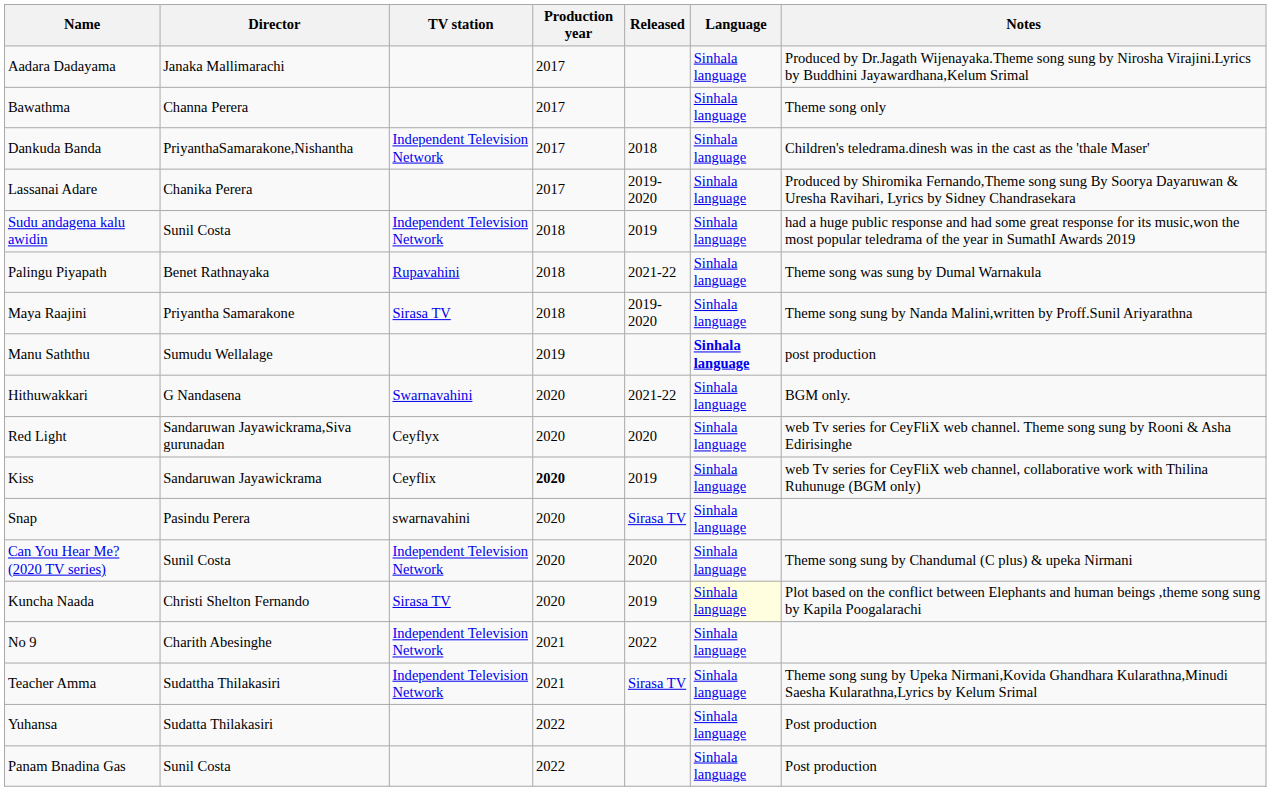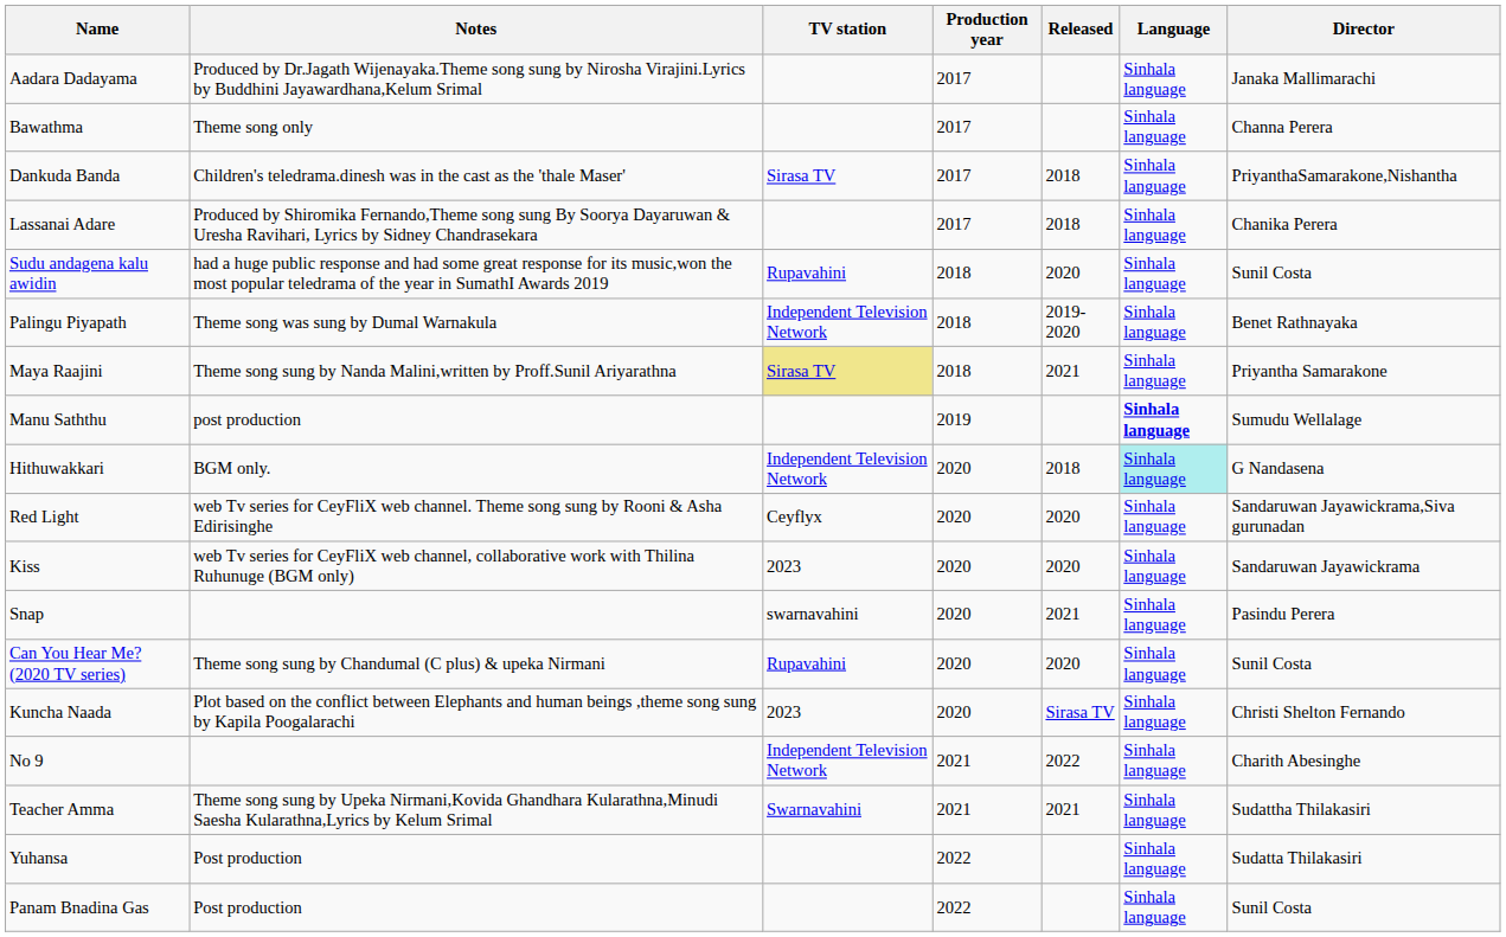 <table class="wikitable" style="font-size: 90%;">
 <tr>
 <th>Name</th>
-<th>Director</th>
+<th>Notes</th>
 <th>TV station</th>
 <th>Production year</th>
 <th>Released</th>
 <th>Language</th>
-<th>Notes</th>
+<th>Director</th>
 </tr>
 <tr>
 <td>Aadara Dadayama</td>
-<td>Janaka Mallimarachi</td>
+<td>Produced by Dr.Jagath Wijenayaka.Theme song sung by Nirosha Virajini.Lyrics by Buddhini Jayawardhana,Kelum Srimal</td>
 <td></td>
 <td>2017</td>
 <td></td>
 <td><a href='#'>Sinhala language</a></td>
-<td>Produced by Dr.Jagath Wijenayaka.Theme song sung by Nirosha Virajini.Lyrics by Buddhini Jayawardhana,Kelum Srimal</td>
+<td>Janaka Mallimarachi</td>
 </tr>
 <tr>
 <td>Bawathma</td>
-<td>Channa Perera</td>
+<td>Theme song only</td>
 <td></td>
 <td>2017</td>
 <td></td>
 <td><a href='#'>Sinhala language</a></td>
-<td>Theme song only</td>
+<td>Channa Perera</td>
 </tr>
 <tr>
 <td>Dankuda Banda</td>
-<td>PriyanthaSamarakone,Nishantha</td>
-<td><a href='#'>Independent Television Network</a></td>
+<td>Children's teledrama.dinesh was in the cast as the 'thale Maser'</td>
+<td><a href='#'>Sirasa TV</a></td>
 <td>2017</td>
 <td>2018</td>
 <td><a href='#'>Sinhala language</a></td>
-<td>Children's teledrama.dinesh was in the cast as the 'thale Maser'</td>
+<td>PriyanthaSamarakone,Nishantha</td>
 </tr>
 <tr>
 <td>Lassanai Adare</td>
-<td>Chanika Perera</td>
+<td>Produced by Shiromika Fernando,Theme song sung By Soorya Dayaruwan & Uresha Ravihari, Lyrics by Sidney Chandrasekara</td>
 <td></td>
 <td>2017</td>
-<td>2019-2020</td>
+<td>2018</td>
 <td><a href='#'>Sinhala language</a></td>
-<td>Produced by Shiromika Fernando,Theme song sung By Soorya Dayaruwan & Uresha Ravihari, Lyrics by Sidney Chandrasekara</td>
+<td>Chanika Perera</td>
 </tr>
 <tr>
 <td><a href='#'>Sudu andagena kalu awidin</a></td>
+<td>had a huge public response and had some great response for its music,won the most popular teledrama of the year in SumathI Awards 2019</td>
+<td><a href='#'>Rupavahini</a></td>
+<td>2018</td>
+<td>2020</td>
+<td><a href='#'>Sinhala language</a></td>
 <td>Sunil Costa</td>
-<td><a href='#'>Independent Television Network</a></td>
-<td>2018</td>
-<td>2019</td>
-<td><a href='#'>Sinhala language</a></td>
-<td>had a huge public response and had some great response for its music,won the most popular teledrama of the year in SumathI Awards 2019</td>
 </tr>
 <tr>
 <td>Palingu Piyapath</td>
+<td>Theme song was sung by Dumal Warnakula </td>
+<td><a href='#'>Independent Television Network</a></td>
+<td>2018</td>
+<td>2019-2020</td>
+<td><a href='#'>Sinhala language</a></td>
 <td>Benet Rathnayaka</td>
-<td><a href='#'>Rupavahini</a></td>
-<td>2018</td>
-<td>2021-22</td>
-<td><a href='#'>Sinhala language</a></td>
-<td>Theme song was sung by Dumal Warnakula </td>
 </tr>
 <tr>
 <td>Maya Raajini</td>
+<td>Theme song sung by Nanda Malini,written by Proff.Sunil Ariyarathna</td>
+<td style="background: khaki;"><a href='#'>Sirasa TV</a></td>
+<td>2018</td>
+<td>2021</td>
+<td><a href='#'>Sinhala language</a></td>
 <td>Priyantha Samarakone</td>
-<td><a href='#'>Sirasa TV</a></td>
-<td>2018</td>
-<td>2019-2020</td>
-<td><a href='#'>Sinhala language</a></td>
-<td>Theme song sung by Nanda Malini,written by Proff.Sunil Ariyarathna</td>
 </tr>
 <tr>
 <td>Manu Saththu</td>
-<td>Sumudu Wellalage</td>
+<td>post production</td>
 <td></td>
 <td>2019</td>
 <td></td>
 <td><strong><a href='#'>Sinhala language</a></strong></td>
-<td>post production</td>
+<td>Sumudu Wellalage</td>
 </tr>
 <tr>
 <td>Hithuwakkari</td>
+<td>BGM only.</td>
+<td><a href='#'>Independent Television Network</a></td>
+<td>2020</td>
+<td>2018</td>
+<td style="background: paleturquoise;"><a href='#'>Sinhala language</a></td>
 <td>G Nandasena</td>
-<td><a href='#'>Swarnavahini</a></td>
-<td>2020</td>
-<td>2021-22</td>
-<td><a href='#'>Sinhala language</a></td>
-<td>BGM only.</td>
 </tr>
 <tr>
 <td>Red Light</td>
-<td>Sandaruwan Jayawickrama,Siva gurunadan</td>
+<td>web Tv series for CeyFliX web channel. Theme song sung by Rooni & Asha Edirisinghe</td>
 <td>Ceyflyx</td>
 <td>2020</td>
 <td>2020</td>
 <td><a href='#'>Sinhala language</a></td>
-<td>web Tv series for CeyFliX web channel. Theme song sung by Rooni & Asha Edirisinghe</td>
+<td>Sandaruwan Jayawickrama,Siva gurunadan</td>
 </tr>
 <tr>
 <td>Kiss</td>
+<td>web Tv series for CeyFliX web channel, collaborative work with Thilina Ruhunuge (BGM only)</td>
+<td>2023</td>
+<td>2020</td>
+<td>2020</td>
+<td><a href='#'>Sinhala language</a></td>
 <td>Sandaruwan Jayawickrama</td>
-<td>Ceyflix</td>
-<td><strong>2020</strong></td>
-<td>2019</td>
-<td><a href='#'>Sinhala language</a></td>
-<td>web Tv series for CeyFliX web channel, collaborative work with Thilina Ruhunuge (BGM only)</td>
 </tr>
 <tr>
 <td>Snap</td>
+<td></td>
+<td>swarnavahini</td>
+<td>2020</td>
+<td>2021</td>
+<td><a href='#'>Sinhala language</a></td>
 <td>Pasindu Perera</td>
-<td>swarnavahini</td>
+</tr>
+<tr>
+<td><a href='#'>Can You Hear Me? (2020 TV series)</a></td>
+<td>Theme song sung by Chandumal (C plus) & upeka Nirmani</td>
+<td><a href='#'>Rupavahini</a></td>
+<td>2020</td>
+<td>2020</td>
+<td><a href='#'>Sinhala language</a></td>
+<td>Sunil Costa</td>
+</tr>
+<tr>
+<td>Kuncha Naada</td>
+<td>Plot based on the conflict between Elephants and human beings ,theme song sung by Kapila Poogalarachi</td>
+<td>2023</td>
 <td>2020</td>
 <td><a href='#'>Sirasa TV</a></td>
 <td><a href='#'>Sinhala language</a></td>
-<td></td>
-</tr>
-<tr>
-<td><a href='#'>Can You Hear Me? (2020 TV series)</a></td>
-<td>Sunil Costa</td>
-<td><a href='#'>Independent Television Network</a></td>
-<td>2020</td>
-<td>2020</td>
-<td><a href='#'>Sinhala language</a></td>
-<td>Theme song sung by Chandumal (C plus) & upeka Nirmani</td>
-</tr>
-<tr>
-<td>Kuncha Naada</td>
 <td>Christi Shelton Fernando</td>
-<td><a href='#'>Sirasa TV</a></td>
-<td>2020</td>
-<td>2019</td>
-<td style="background: lightyellow;"><a href='#'>Sinhala language</a></td>
-<td>Plot based on the conflict between Elephants and human beings ,theme song sung by Kapila Poogalarachi</td>
 </tr>
 <tr>
 <td>No 9</td>
-<td>Charith Abesinghe</td>
+<td></td>
 <td><a href='#'>Independent Television Network</a></td>
 <td>2021</td>
 <td>2022</td>
 <td><a href='#'>Sinhala language</a></td>
-<td></td>
+<td>Charith Abesinghe</td>
 </tr>
 <tr>
 <td>Teacher Amma</td>
+<td>Theme song sung by Upeka Nirmani,Kovida Ghandhara Kularathna,Minudi Saesha Kularathna,Lyrics by Kelum Srimal</td>
+<td><a href='#'>Swarnavahini</a></td>
+<td>2021</td>
+<td>2021</td>
+<td><a href='#'>Sinhala language</a></td>
 <td>Sudattha Thilakasiri</td>
-<td><a href='#'>Independent Television Network</a></td>
-<td>2021</td>
-<td><a href='#'>Sirasa TV</a></td>
-<td><a href='#'>Sinhala language</a></td>
-<td>Theme song sung by Upeka Nirmani,Kovida Ghandhara Kularathna,Minudi Saesha Kularathna,Lyrics by Kelum Srimal</td>
 </tr>
 <tr>
 <td>Yuhansa</td>
-<td>Sudatta Thilakasiri</td>
+<td>Post production</td>
 <td></td>
 <td>2022</td>
 <td></td>
 <td><a href='#'>Sinhala language</a></td>
-<td>Post production</td>
+<td>Sudatta Thilakasiri</td>
 </tr>
 <tr>
 <td>Panam Bnadina Gas</td>
-<td>Sunil Costa</td>
+<td>Post production</td>
 <td></td>
 <td>2022</td>
 <td></td>
 <td><a href='#'>Sinhala language</a></td>
-<td>Post production</td>
+<td>Sunil Costa</td>
 </tr>
 </table>
